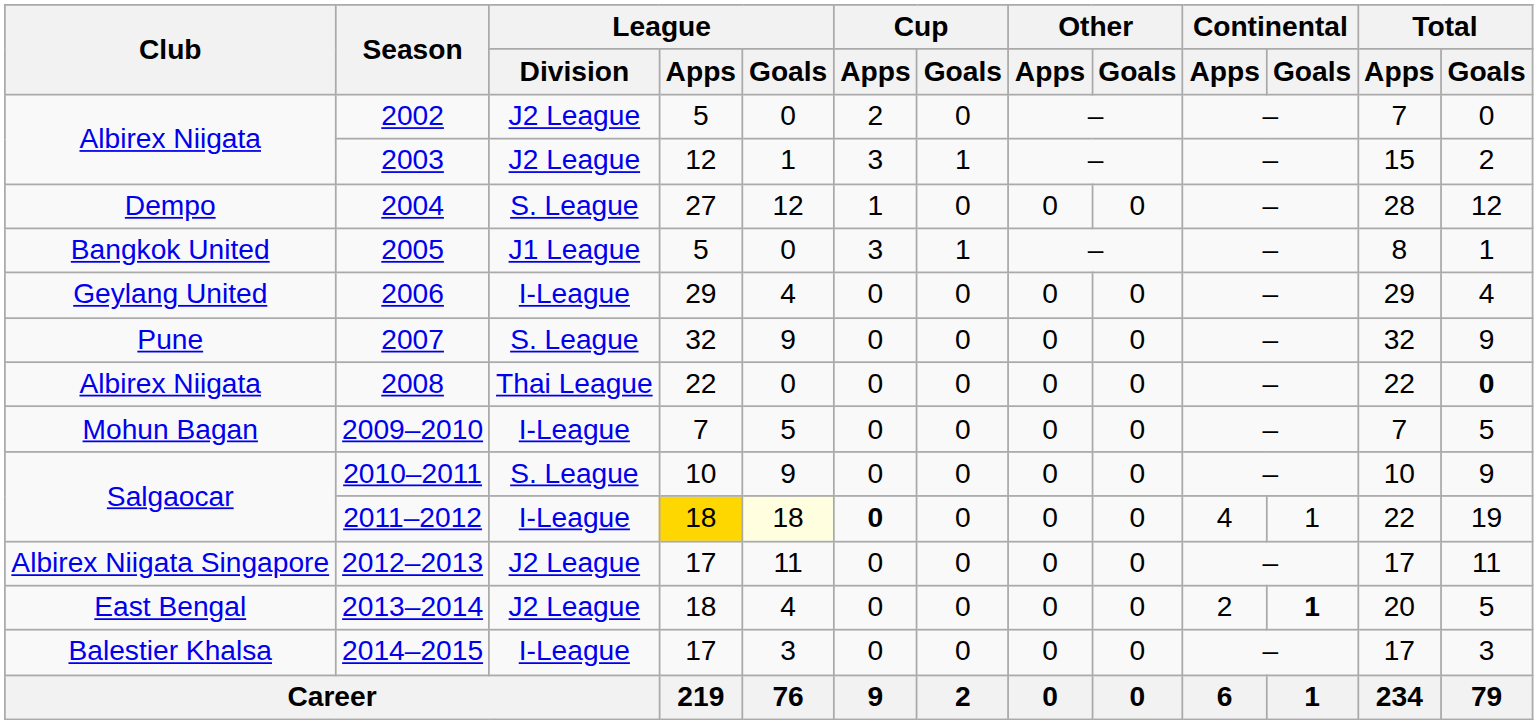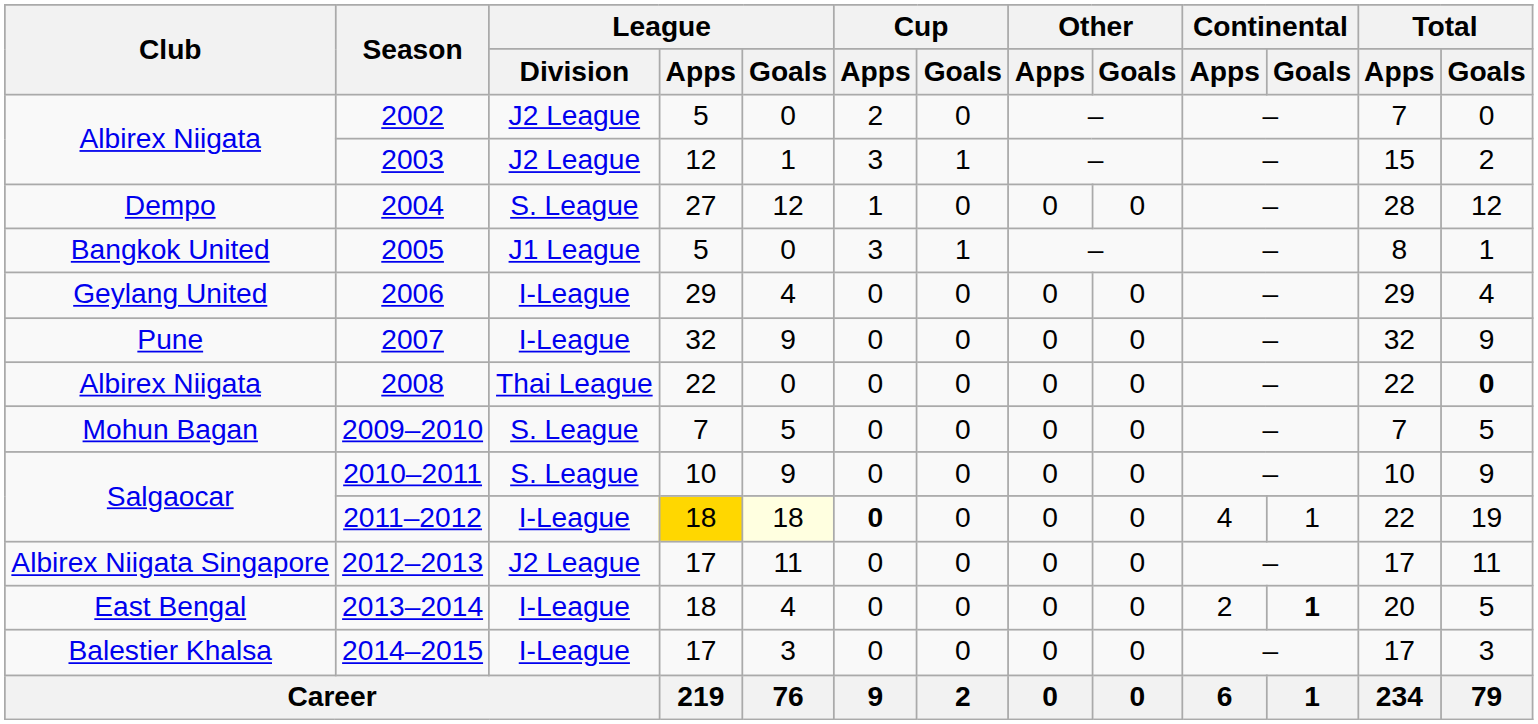 <table class="wikitable" style="text-align:center;">
 <tr>
 <th rowspan="2">Club</th>
 <th rowspan="2">Season</th>
 <th colspan="3">League</th>
 <th colspan="2">Cup</th>
 <th colspan="2">Other</th>
 <th colspan="2">Continental</th>
 <th colspan="2">Total</th>
 </tr>
 <tr>
 <th>Division</th>
 <th>Apps</th>
 <th>Goals</th>
 <th>Apps</th>
 <th>Goals</th>
 <th>Apps</th>
 <th>Goals</th>
 <th>Apps</th>
 <th>Goals</th>
 <th>Apps</th>
 <th>Goals</th>
 </tr>
 <tr>
 <td rowspan="2"><a href='#'>Albirex Niigata</a></td>
 <td><a href='#'>2002</a></td>
 <td><a href='#'>J2 League</a></td>
 <td>5</td>
 <td>0</td>
 <td>2</td>
 <td>0</td>
 <td colspan="2">–</td>
 <td colspan="2">–</td>
 <td>7</td>
 <td>0</td>
 </tr>
 <tr>
 <td><a href='#'>2003</a></td>
 <td><a href='#'>J2 League</a></td>
 <td>12</td>
 <td>1</td>
 <td>3</td>
 <td>1</td>
 <td colspan="2">–</td>
 <td colspan="2">–</td>
 <td>15</td>
 <td>2</td>
 </tr>
 <tr>
 <td rowspan="1"><a href='#'>Dempo</a></td>
 <td><a href='#'>2004</a></td>
 <td><a href='#'>S. League</a></td>
 <td>27</td>
 <td>12</td>
 <td>1</td>
 <td>0</td>
 <td>0</td>
 <td>0</td>
 <td colspan="2">–</td>
 <td>28</td>
 <td>12</td>
 </tr>
 <tr>
 <td rowspan="1"><a href='#'>Bangkok United</a></td>
 <td><a href='#'>2005</a></td>
 <td><a href='#'>J1 League</a></td>
 <td>5</td>
 <td>0</td>
 <td>3</td>
 <td>1</td>
 <td colspan="2">–</td>
 <td colspan="2">–</td>
 <td>8</td>
 <td>1</td>
 </tr>
 <tr>
 <td rowspan="1"><a href='#'>Geylang United</a></td>
 <td><a href='#'>2006</a></td>
 <td><a href='#'>I-League</a></td>
 <td>29</td>
 <td>4</td>
 <td>0</td>
 <td>0</td>
 <td>0</td>
 <td>0</td>
 <td colspan="2">–</td>
 <td>29</td>
 <td>4</td>
 </tr>
 <tr>
 <td rowspan="1"><a href='#'>Pune</a></td>
 <td><a href='#'>2007</a></td>
-<td><a href='#'>S. League</a></td>
+<td><a href='#'>I-League</a></td>
 <td>32</td>
 <td>9</td>
 <td>0</td>
 <td>0</td>
 <td>0</td>
 <td>0</td>
 <td colspan="2">–</td>
 <td>32</td>
 <td>9</td>
 </tr>
 <tr>
 <td rowspan="1"><a href='#'>Albirex Niigata</a></td>
 <td><a href='#'>2008</a></td>
 <td><a href='#'>Thai League</a></td>
 <td>22</td>
 <td>0</td>
 <td>0</td>
 <td>0</td>
 <td>0</td>
 <td>0</td>
 <td colspan="2">–</td>
 <td>22</td>
 <td><strong>0</strong></td>
 </tr>
 <tr>
 <td rowspan="1"><a href='#'>Mohun Bagan</a></td>
 <td><a href='#'>2009–2010</a></td>
-<td><a href='#'>I-League</a></td>
+<td><a href='#'>S. League</a></td>
 <td>7</td>
 <td>5</td>
 <td>0</td>
 <td>0</td>
 <td>0</td>
 <td>0</td>
 <td colspan="2">–</td>
 <td>7</td>
 <td>5</td>
 </tr>
 <tr>
 <td rowspan="2"><a href='#'>Salgaocar</a></td>
 <td><a href='#'>2010–2011</a></td>
 <td><a href='#'>S. League</a></td>
 <td>10</td>
 <td>9</td>
 <td>0</td>
 <td>0</td>
 <td>0</td>
 <td>0</td>
 <td colspan="2">–</td>
 <td>10</td>
 <td>9</td>
 </tr>
 <tr>
 <td><a href='#'>2011–2012</a></td>
 <td><a href='#'>I-League</a></td>
 <td style="background: gold;">18</td>
 <td style="background: lightyellow;">18</td>
 <td><strong>0</strong></td>
 <td>0</td>
 <td>0</td>
 <td>0</td>
 <td>4</td>
 <td>1</td>
 <td>22</td>
 <td>19</td>
 </tr>
 <tr>
 <td rowspan="1"><a href='#'>Albirex Niigata Singapore</a></td>
 <td><a href='#'>2012–2013</a></td>
 <td><a href='#'>J2 League</a></td>
 <td>17</td>
 <td>11</td>
 <td>0</td>
 <td>0</td>
 <td>0</td>
 <td>0</td>
 <td colspan="2">–</td>
 <td>17</td>
 <td>11</td>
 </tr>
 <tr>
 <td rowspan="1"><a href='#'>East Bengal</a></td>
 <td><a href='#'>2013–2014</a></td>
-<td><a href='#'>J2 League</a></td>
+<td><a href='#'>I-League</a></td>
 <td>18</td>
 <td>4</td>
 <td>0</td>
 <td>0</td>
 <td>0</td>
 <td>0</td>
 <td>2</td>
 <td><strong>1</strong></td>
 <td>20</td>
 <td>5</td>
 </tr>
 <tr>
 <td rowspan="1"><a href='#'>Balestier Khalsa</a></td>
 <td><a href='#'>2014–2015</a></td>
 <td><a href='#'>I-League</a></td>
 <td>17</td>
 <td>3</td>
 <td>0</td>
 <td>0</td>
 <td>0</td>
 <td>0</td>
 <td colspan="2">–</td>
 <td>17</td>
 <td>3</td>
 </tr>
 <tr>
 <th colspan="3">Career</th>
 <th>219</th>
 <th>76</th>
 <th>9</th>
 <th>2</th>
 <th>0</th>
 <th>0</th>
 <th>6</th>
 <th>1</th>
 <th>234</th>
 <th>79</th>
 </tr>
 </table>
